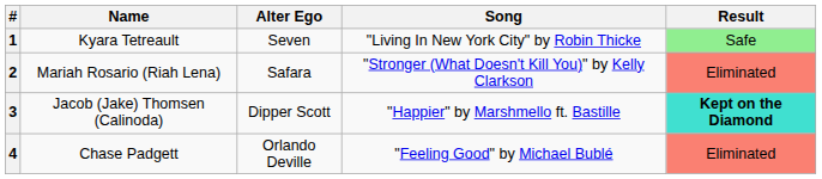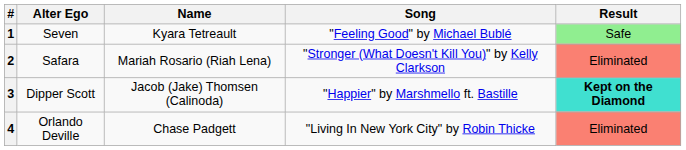 <table class="wikitable plainrowheaders" style="text-align: center;">
 <tr>
 <th>#</th>
+<th>Alter Ego</th>
 <th>Name</th>
-<th>Alter Ego</th>
 <th>Song</th>
 <th>Result</th>
 </tr>
 <tr>
 <th>1</th>
+<td>Seven</td>
 <td>Kyara Tetreault</td>
-<td>Seven</td>
-<td>"Living In New York City" by  <a href='#'>Robin Thicke</a></td>
+<td>"<a href='#'>Feeling Good</a>" by <a href='#'>Michael Bublé</a></td>
 <td bgcolor=lightgreen>Safe</td>
 </tr>
 <tr>
 <th>2</th>
+<td>Safara</td>
 <td>Mariah Rosario (Riah Lena)</td>
-<td>Safara</td>
 <td>"<a href='#'>Stronger (What Doesn't Kill You)</a>" by <a href='#'>Kelly Clarkson</a></td>
 <td bgcolor=salmon>Eliminated</td>
 </tr>
 <tr>
 <th>3</th>
+<td>Dipper Scott</td>
 <td>Jacob (Jake) Thomsen (Calinoda)</td>
-<td>Dipper Scott</td>
 <td>"<a href='#'>Happier</a>" by <a href='#'>Marshmello</a> ft. <a href='#'>Bastille</a></td>
 <td bgcolor=turquoise><strong>Kept on the Diamond</strong></td>
 </tr>
 <tr>
 <th>4</th>
+<td>Orlando Deville</td>
 <td>Chase Padgett</td>
-<td>Orlando Deville</td>
-<td>"<a href='#'>Feeling Good</a>" by <a href='#'>Michael Bublé</a></td>
+<td>"Living In New York City" by  <a href='#'>Robin Thicke</a></td>
 <td bgcolor=salmon>Eliminated</td>
 </tr>
 </table>
